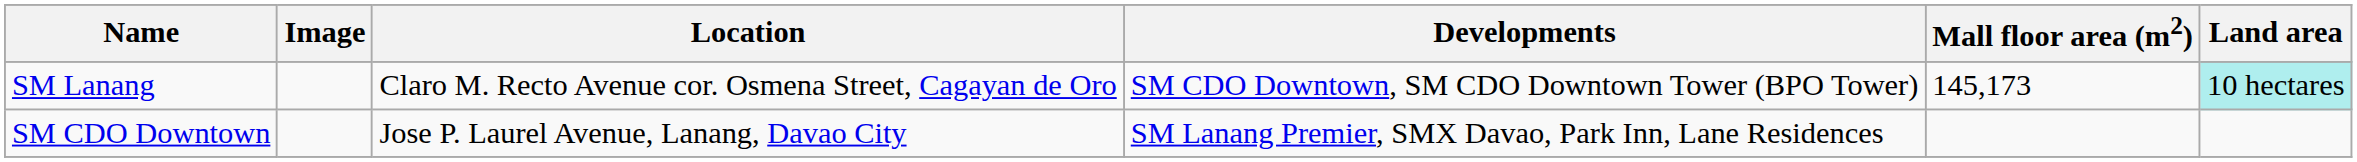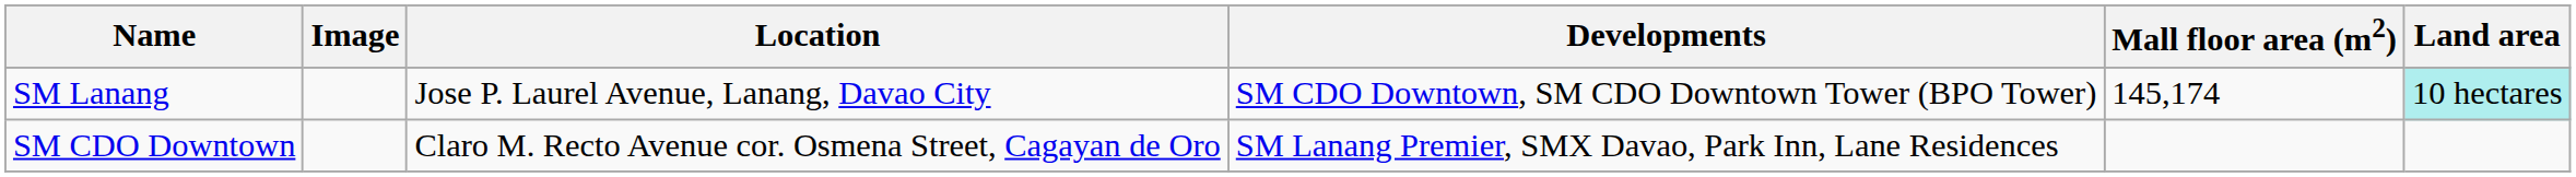 <table class="wikitable sortable">
 <tr>
 <th>Name</th>
 <th>Image</th>
 <th>Location</th>
 <th>Developments</th>
 <th>Mall floor area (m<sup>2</sup>)</th>
 <th>Land area</th>
 </tr>
 <tr>
 <td><a href='#'>SM Lanang</a></td>
 <td></td>
-<td>Claro M. Recto Avenue cor. Osmena Street, <a href='#'>Cagayan de Oro</a></td>
+<td>Jose P. Laurel Avenue, Lanang, <a href='#'>Davao City</a></td>
 <td><a href='#'>SM CDO Downtown</a>, SM CDO Downtown Tower (BPO Tower)</td>
-<td>145,173</td>
+<td>145,174</td>
 <td style="background: paleturquoise;">10 hectares</td>
 </tr>
 <tr>
 <td><a href='#'>SM CDO Downtown</a></td>
 <td></td>
-<td>Jose P. Laurel Avenue, Lanang, <a href='#'>Davao City</a></td>
+<td>Claro M. Recto Avenue cor. Osmena Street, <a href='#'>Cagayan de Oro</a></td>
 <td><a href='#'>SM Lanang Premier</a>, SMX Davao, Park Inn, Lane Residences</td>
 <td></td>
 <td></td>
 </tr>
 </table>
